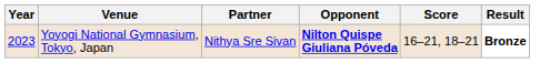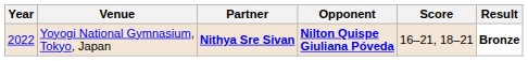 <table class="sortable wikitable" style="font-size: 90%;">
 <tr>
 <th>Year</th>
 <th>Venue</th>
 <th>Partner</th>
 <th>Opponent</th>
 <th>Score</th>
 <th>Result</th>
 </tr>
 <tr style="background:#F3E6D7">
-<td align="center"><a href='#'>2023</a></td>
+<td align="center"><a href='#'>2022</a></td>
 <td align="left"><a href='#'>Yoyogi National Gymnasium</a>,<br><a href='#'>Tokyo</a>, Japan</td>
-<td align="left"> <a href='#'>Nithya Sre Sivan</a></td>
+<td align="left"><strong> <a href='#'>Nithya Sre Sivan</a></strong></td>
 <td align="left"><strong> <a href='#'>Nilton Quispe</a><br> <a href='#'>Giuliana Póveda</a></strong></td>
 <td align="left">16–21, 18–21</td>
 <td style="text-align:left; background:white"> <strong>Bronze</strong></td>
 </tr>
 </table>
